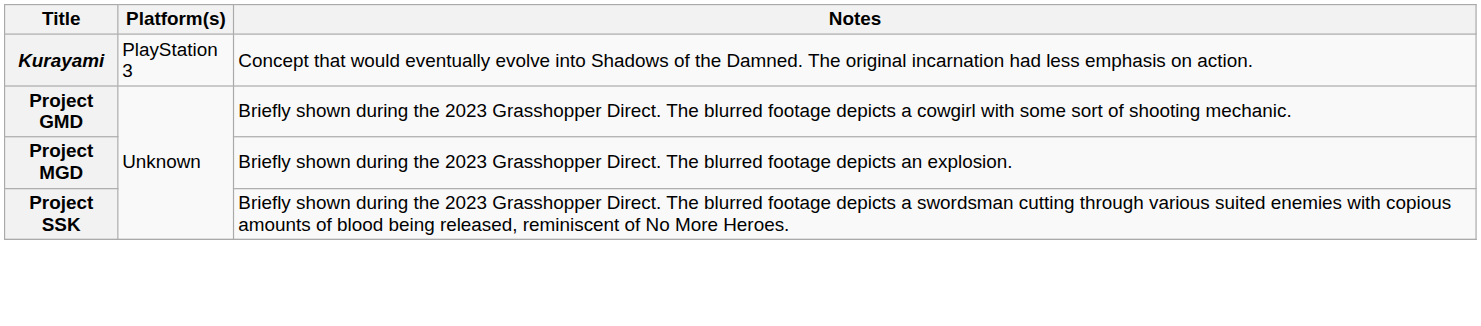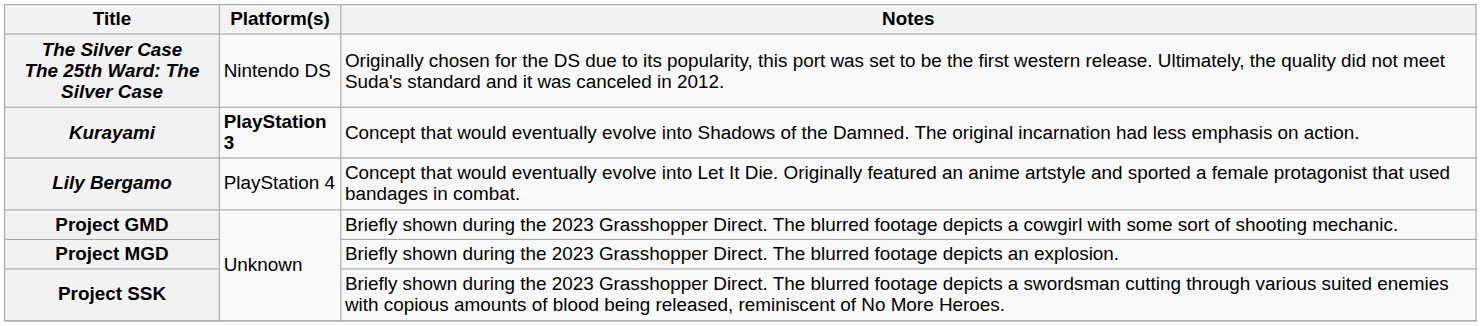 <table class="wikitable sortable">
 <tr>
 <th>Title</th>
 <th>Platform(s)</th>
 <th class="unsortable">Notes</th>
 </tr>
 <tr>
+<th><em>The Silver Case</em><br><em>The 25th Ward: The Silver Case</em><br></th>
+<td>Nintendo DS</td>
+<td>Originally chosen for the DS due to its popularity, this port was set to be the first western release. Ultimately, the quality did not meet Suda's standard and it was canceled in 2012.</td>
+</tr>
+<tr>
 <th><em>Kurayami</em><br></th>
-<td>PlayStation 3</td>
+<td><strong>PlayStation 3</strong></td>
 <td>Concept that would eventually evolve into Shadows of the Damned. The original incarnation had less emphasis on action.</td>
+</tr>
+<tr>
+<th><em>Lily Bergamo</em><br></th>
+<td>PlayStation 4</td>
+<td>Concept that would eventually evolve into Let It Die. Originally featured an anime artstyle and sported a female protagonist that used bandages in combat.</td>
 </tr>
 <tr>
 <th>Project GMD<br></th>
 <td rowspan="3">Unknown</td>
 <td>Briefly shown during the 2023 Grasshopper Direct. The blurred footage depicts a cowgirl with some sort of shooting mechanic.</td>
 </tr>
 <tr>
 <th>Project MGD<br></th>
 <td>Briefly shown during the 2023 Grasshopper Direct. The blurred footage depicts an explosion.</td>
 </tr>
 <tr>
 <th>Project SSK<br></th>
 <td>Briefly shown during the 2023 Grasshopper Direct. The blurred footage depicts a swordsman cutting through various suited enemies with copious amounts of blood being released, reminiscent of No More Heroes.</td>
 </tr>
 <tr>
 </tr>
 </table>
